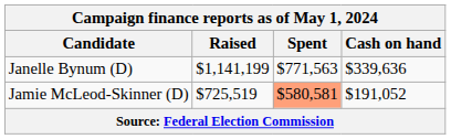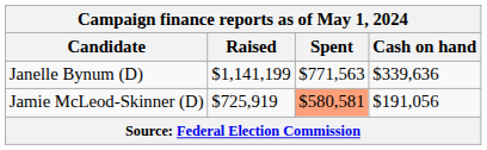 <table class="wikitable sortable">
 <tr>
 <th colspan=4>Campaign finance reports as of May 1, 2024</th>
 </tr>
 <tr style="text-align:center;">
 <th>Candidate</th>
 <th>Raised</th>
 <th>Spent</th>
 <th>Cash on hand</th>
 </tr>
 <tr>
 <td>Janelle Bynum (D)</td>
 <td>$1,141,199</td>
 <td>$771,563</td>
 <td>$339,636</td>
 </tr>
 <tr>
 <td>Jamie McLeod-Skinner (D)</td>
-<td>$725,519</td>
+<td>$725,919</td>
 <td style="background: lightsalmon;">$580,581</td>
-<td>$191,052</td>
+<td>$191,056</td>
 </tr>
 <tr>
 <th colspan="4"><small>Source: <a href='#'>Federal Election Commission</a></small></th>
 </tr>
 </table>
